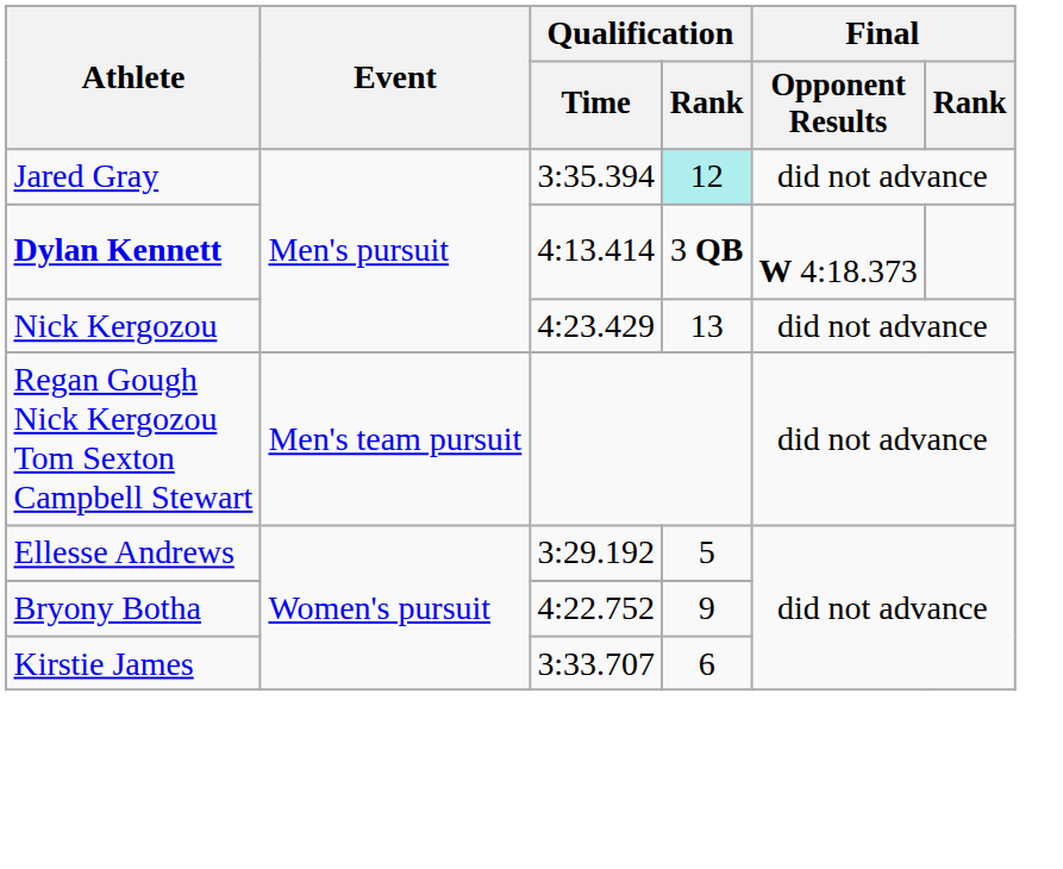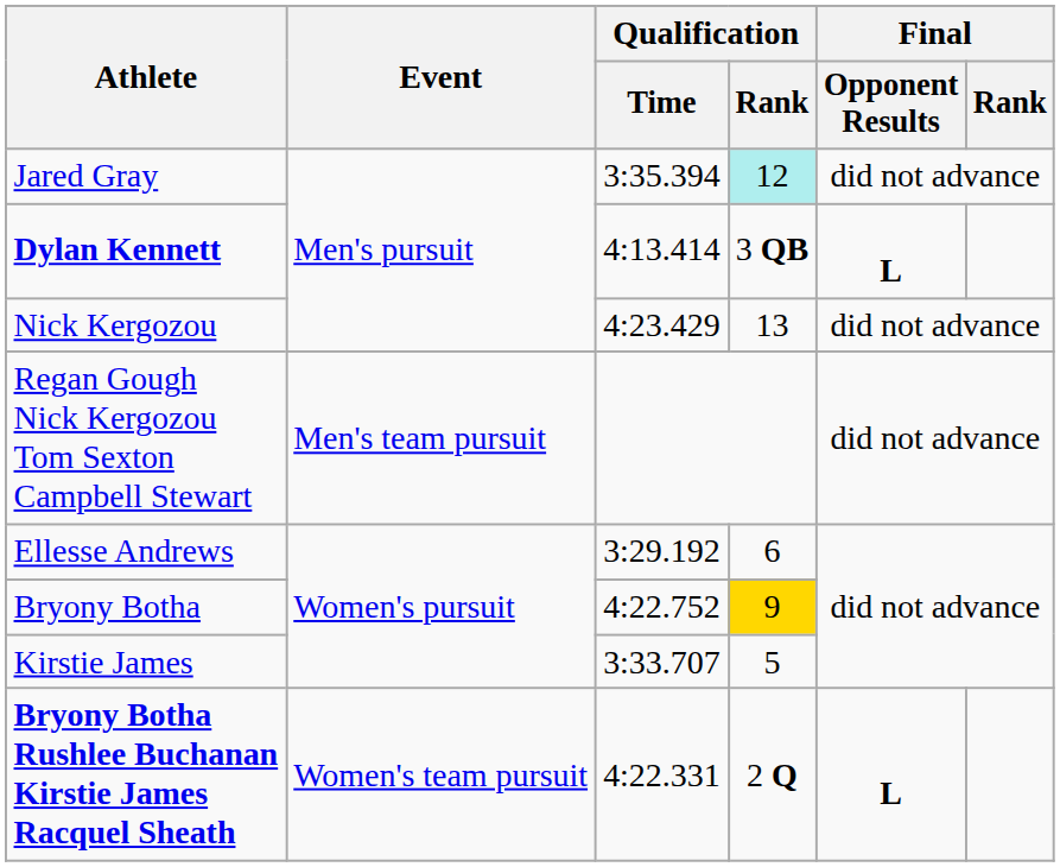 <table class="wikitable" style="font-size:90%;text-align:center;">
 <tr>
 <th rowspan=2>Athlete</th>
 <th rowspan=2>Event</th>
 <th colspan=2>Qualification</th>
 <th colspan=2>Final</th>
 </tr>
 <tr style="font-size:95%">
 <th>Time</th>
 <th>Rank</th>
 <th>Opponent<br>Results</th>
 <th>Rank</th>
 </tr>
 <tr>
 <td style="text-align:left;"><a href='#'>Jared Gray</a></td>
 <td style="text-align:left;" rowspan=3><a href='#'>Men's pursuit</a></td>
 <td>3:35.394</td>
 <td style="background: paleturquoise;">12</td>
 <td colspan=2>did not advance</td>
 </tr>
 <tr>
 <td style="text-align:left;"><strong><a href='#'>Dylan Kennett</a></strong></td>
 <td>4:13.414</td>
 <td>3 <strong>QB</strong></td>
-<td><br><strong>W</strong> 4:18.373</td>
+<td><br><strong>L</strong> </td>
 <td></td>
 </tr>
 <tr>
 <td style="text-align:left;"><a href='#'>Nick Kergozou</a></td>
 <td>4:23.429</td>
 <td>13</td>
 <td colspan=2>did not advance</td>
 </tr>
 <tr>
 <td style="text-align:left;"><a href='#'>Regan Gough</a><br><a href='#'>Nick Kergozou</a><br><a href='#'>Tom Sexton</a><br><a href='#'>Campbell Stewart</a></td>
 <td style="text-align:left;"><a href='#'>Men's team pursuit</a></td>
 <td colspan=2></td>
 <td colspan=2>did not advance</td>
 </tr>
 <tr>
 <td style="text-align:left;"><a href='#'>Ellesse Andrews</a></td>
 <td style="text-align:left;" rowspan=3><a href='#'>Women's pursuit</a></td>
 <td>3:29.192</td>
-<td>5</td>
+<td>6</td>
 <td colspan=2; rowspan=3>did not advance</td>
 </tr>
 <tr>
 <td style="text-align:left;"><a href='#'>Bryony Botha</a></td>
 <td>4:22.752</td>
-<td>9</td>
+<td style="background: gold;">9</td>
 </tr>
 <tr>
 <td style="text-align:left;"><a href='#'>Kirstie James</a></td>
 <td>3:33.707</td>
-<td>6</td>
+<td>5</td>
+</tr>
+<tr>
+<td style="text-align:left;"><strong><a href='#'>Bryony Botha</a></strong><br><strong><a href='#'>Rushlee Buchanan</a></strong><br><strong><a href='#'>Kirstie James</a></strong><br><strong><a href='#'>Racquel Sheath</a></strong></td>
+<td style="text-align:left;"><a href='#'>Women's team pursuit</a></td>
+<td>4:22.331</td>
+<td>2 <strong>Q</strong></td>
+<td><br><strong>L</strong> </td>
+<td></td>
 </tr>
 </table>
